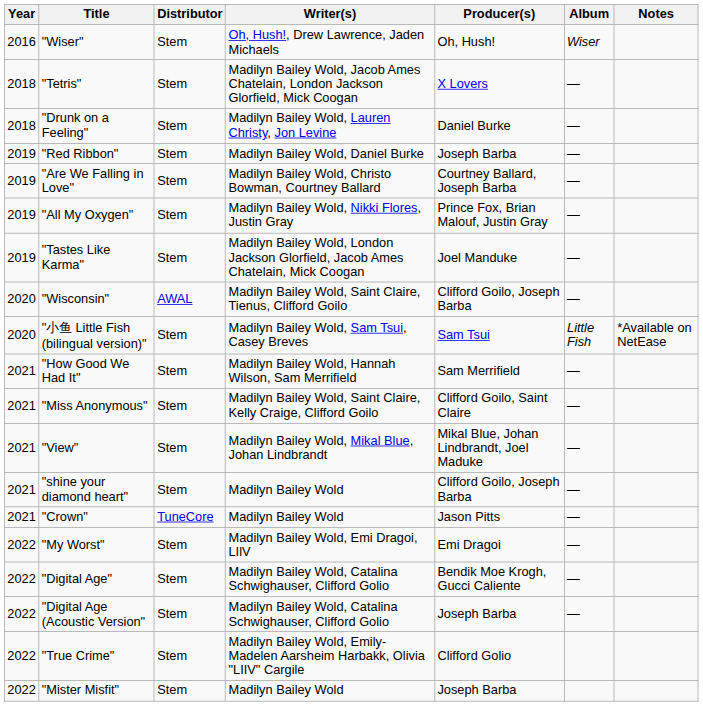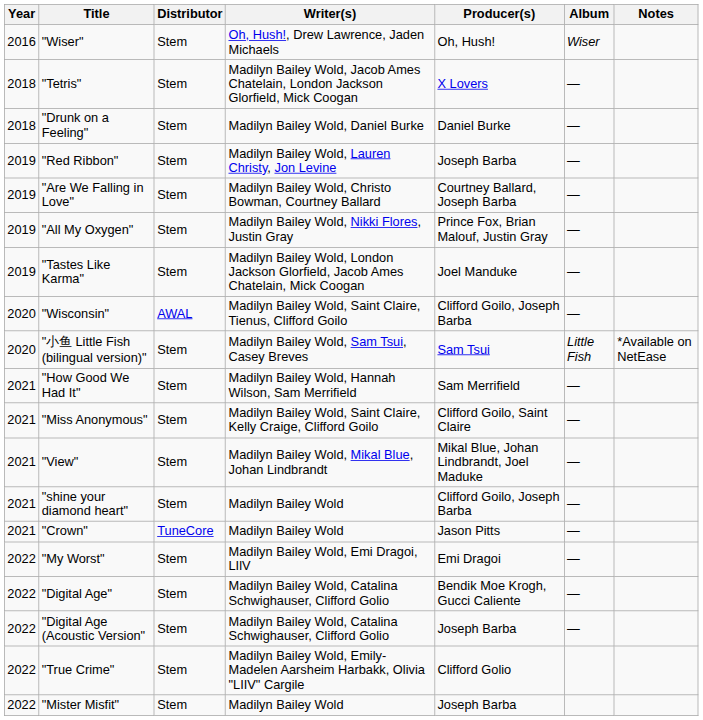 <table class="wikitable">
 <tr>
 <th>Year</th>
 <th>Title</th>
 <th>Distributor</th>
 <th>Writer(s)</th>
 <th>Producer(s)</th>
 <th>Album</th>
 <th>Notes</th>
 </tr>
 <tr>
 <td>2016</td>
 <td>"Wiser"</td>
 <td>Stem</td>
 <td><a href='#'>Oh, Hush!</a>, Drew Lawrence, Jaden Michaels</td>
 <td>Oh, Hush!</td>
 <td><em>Wiser</em></td>
 <td></td>
 </tr>
 <tr>
 <td>2018</td>
 <td>"Tetris"</td>
 <td>Stem</td>
 <td>Madilyn Bailey Wold, Jacob Ames Chatelain, London Jackson Glorfield, Mick Coogan</td>
 <td><a href='#'>X Lovers</a></td>
 <td>—</td>
 <td></td>
 </tr>
 <tr>
 <td>2018</td>
 <td>"Drunk on a Feeling"</td>
 <td>Stem</td>
-<td>Madilyn Bailey Wold, <a href='#'>Lauren Christy</a>, <a href='#'>Jon Levine</a></td>
+<td>Madilyn Bailey Wold, Daniel Burke</td>
 <td>Daniel Burke</td>
 <td>—</td>
 <td></td>
 </tr>
 <tr>
 <td>2019</td>
 <td>"Red Ribbon"</td>
 <td>Stem</td>
-<td>Madilyn Bailey Wold, Daniel Burke</td>
+<td>Madilyn Bailey Wold, <a href='#'>Lauren Christy</a>, <a href='#'>Jon Levine</a></td>
 <td>Joseph Barba</td>
 <td>—</td>
 <td></td>
 </tr>
 <tr>
 <td>2019</td>
 <td>"Are We Falling in Love"</td>
 <td>Stem</td>
 <td>Madilyn Bailey Wold, Christo Bowman, Courtney Ballard</td>
 <td>Courtney Ballard, Joseph Barba</td>
 <td>—</td>
 <td></td>
 </tr>
 <tr>
 <td>2019</td>
 <td>"All My Oxygen"</td>
 <td>Stem</td>
 <td>Madilyn Bailey Wold, <a href='#'>Nikki Flores</a>, Justin Gray</td>
 <td>Prince Fox, Brian Malouf, Justin Gray</td>
 <td>—</td>
 <td></td>
 </tr>
 <tr>
 <td>2019</td>
 <td>"Tastes Like Karma"</td>
 <td>Stem</td>
 <td>Madilyn Bailey Wold, London Jackson Glorfield, Jacob Ames Chatelain, Mick Coogan</td>
 <td>Joel Manduke</td>
 <td>—</td>
 <td></td>
 </tr>
 <tr>
 <td>2020</td>
 <td>"Wisconsin"</td>
 <td><a href='#'>AWAL</a></td>
 <td>Madilyn Bailey Wold, Saint Claire, Tienus, Clifford Goilo</td>
 <td>Clifford Goilo, Joseph Barba</td>
 <td>—</td>
 <td></td>
 </tr>
 <tr>
 <td>2020</td>
 <td>"小鱼 Little Fish (bilingual version)"</td>
 <td>Stem</td>
 <td>Madilyn Bailey Wold, <a href='#'>Sam Tsui</a>, Casey Breves</td>
 <td><a href='#'>Sam Tsui</a></td>
 <td><em>Little Fish</em></td>
 <td>*Available on NetEase</td>
 </tr>
 <tr>
 <td>2021</td>
 <td>"How Good We Had It"</td>
 <td>Stem</td>
 <td>Madilyn Bailey Wold, Hannah Wilson, Sam Merrifield</td>
 <td>Sam Merrifield</td>
 <td>—</td>
 <td></td>
 </tr>
 <tr>
 <td>2021</td>
 <td>"Miss Anonymous"</td>
 <td>Stem</td>
 <td>Madilyn Bailey Wold, Saint Claire, Kelly Craige, Clifford Goilo</td>
 <td>Clifford Goilo, Saint Claire</td>
 <td>—</td>
 <td></td>
 </tr>
 <tr>
 <td>2021</td>
 <td>"View"</td>
 <td>Stem</td>
 <td>Madilyn Bailey Wold, <a href='#'>Mikal Blue</a>, Johan Lindbrandt</td>
 <td>Mikal Blue, Johan Lindbrandt, Joel Maduke</td>
 <td>—</td>
 <td></td>
 </tr>
 <tr>
 <td>2021</td>
 <td>"shine your diamond heart"</td>
 <td>Stem</td>
 <td>Madilyn Bailey Wold</td>
 <td>Clifford Goilo, Joseph Barba</td>
 <td>—</td>
 <td></td>
 </tr>
 <tr>
 <td>2021</td>
 <td>"Crown"</td>
 <td><a href='#'>TuneCore</a></td>
 <td>Madilyn Bailey Wold</td>
 <td>Jason Pitts</td>
 <td>—</td>
 <td></td>
 </tr>
 <tr>
 <td>2022</td>
 <td>"My Worst"</td>
 <td>Stem</td>
 <td>Madilyn Bailey Wold, Emi Dragoi, LIlV</td>
 <td>Emi Dragoi</td>
 <td>—</td>
 <td></td>
 </tr>
 <tr>
 <td>2022</td>
 <td>"Digital Age"</td>
 <td>Stem</td>
 <td>Madilyn Bailey Wold, Catalina Schwighauser, Clifford Golio</td>
 <td>Bendik Moe Krogh, Gucci Caliente</td>
 <td>—</td>
 <td></td>
 </tr>
 <tr>
 <td>2022</td>
 <td>"Digital Age (Acoustic Version"</td>
 <td>Stem</td>
 <td>Madilyn Bailey Wold, Catalina Schwighauser, Clifford Golio</td>
 <td>Joseph Barba</td>
 <td>—</td>
 <td></td>
 </tr>
 <tr>
 <td>2022</td>
 <td>"True Crime"</td>
 <td>Stem</td>
 <td>Madilyn Bailey Wold, Emily-Madelen Aarsheim Harbakk, Olivia "LIIV" Cargile</td>
 <td>Clifford Golio</td>
 <td></td>
 <td></td>
 </tr>
 <tr>
 <td>2022</td>
 <td>"Mister Misfit"</td>
 <td>Stem</td>
 <td>Madilyn Bailey Wold</td>
 <td>Joseph Barba</td>
 <td></td>
 <td></td>
 </tr>
 </table>
